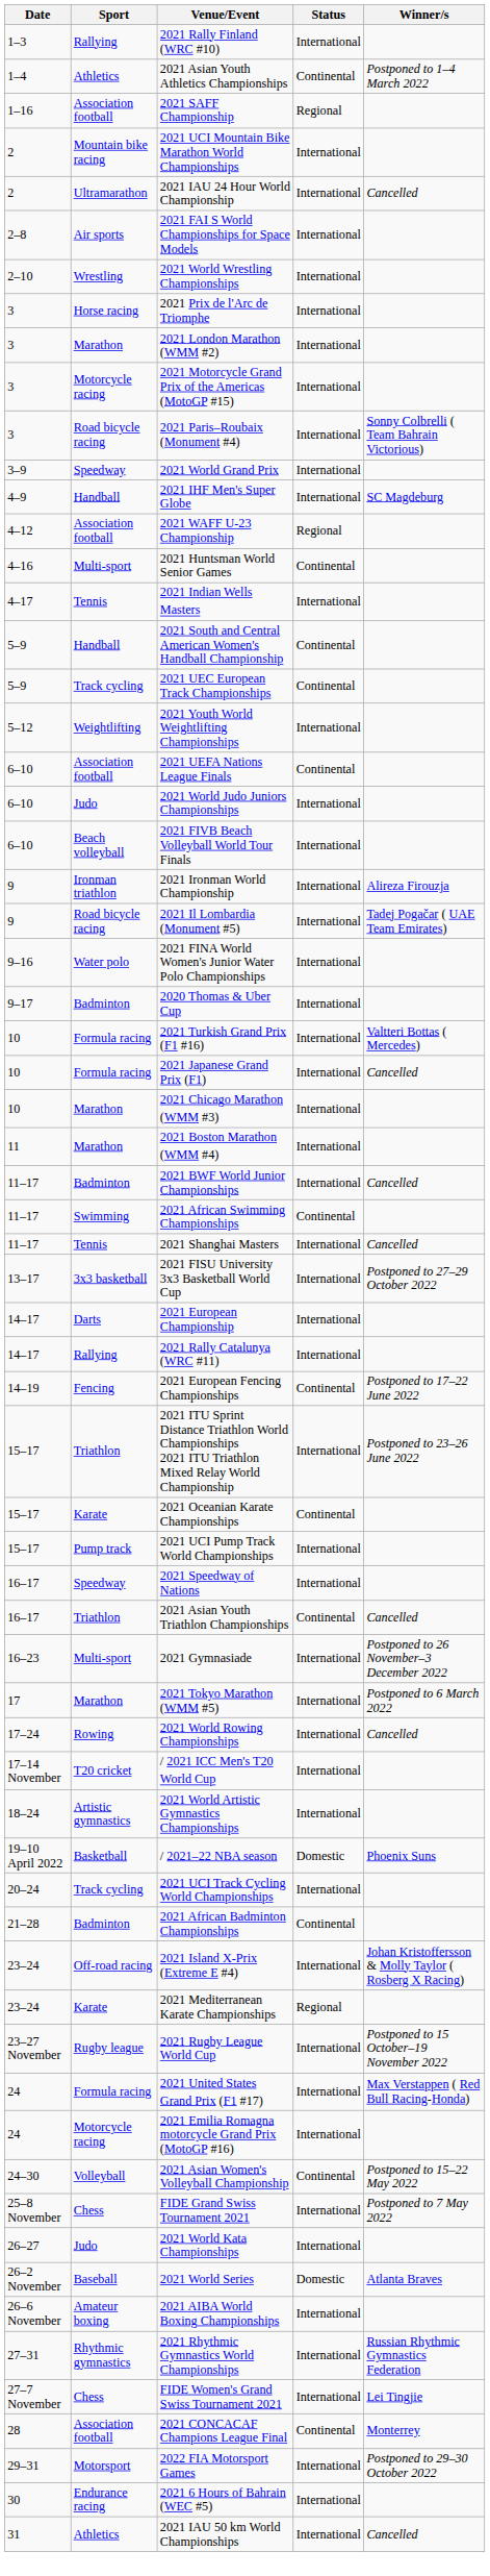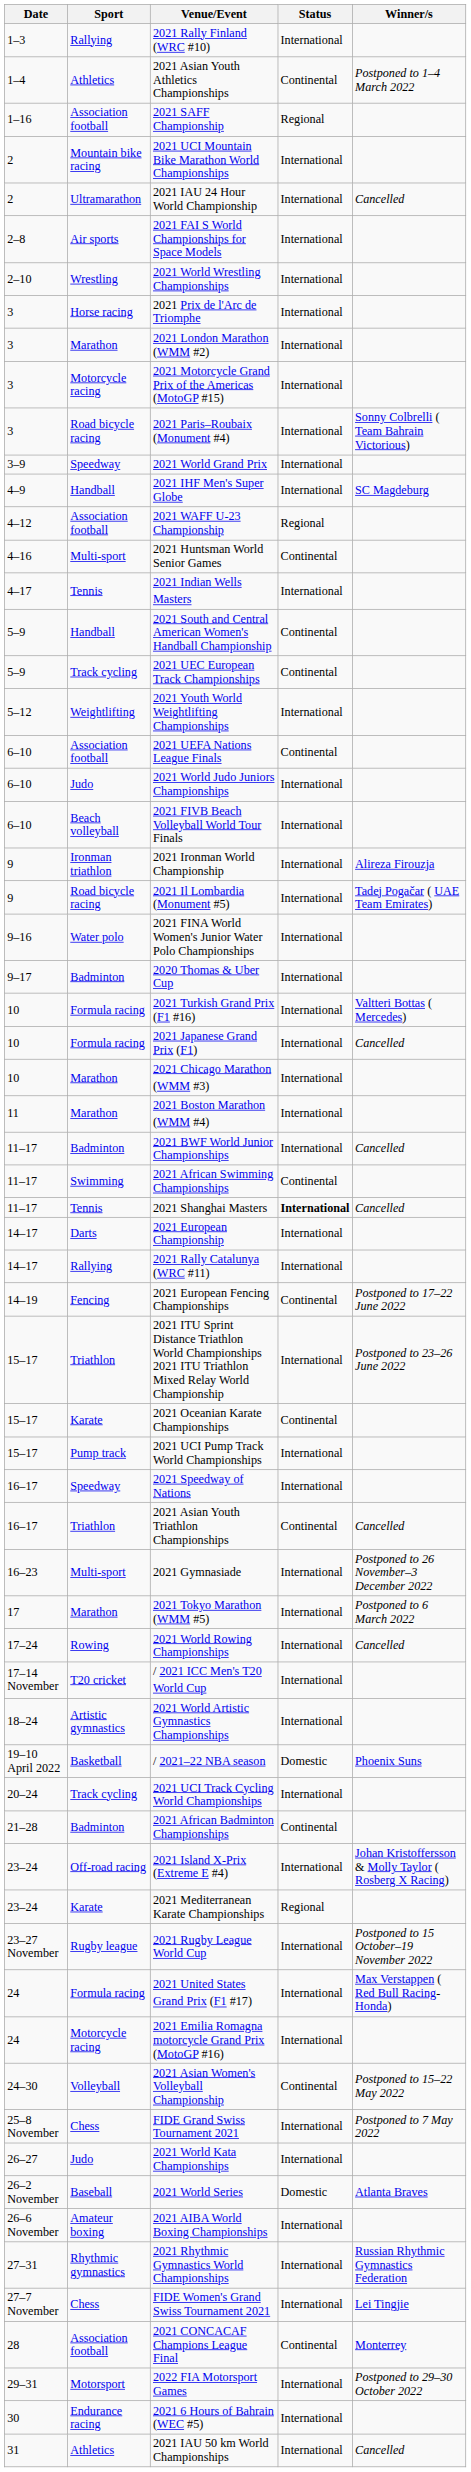 <table class="wikitable source">
 <tr>
 <th>Date</th>
 <th>Sport</th>
 <th>Venue/Event</th>
 <th>Status</th>
 <th>Winner/s</th>
 </tr>
 <tr>
 <td>1–3</td>
 <td><a href='#'>Rallying</a></td>
 <td> <a href='#'>2021 Rally Finland</a> (<a href='#'>WRC</a> #10)</td>
 <td>International</td>
 <td></td>
 </tr>
 <tr>
 <td>1–4</td>
 <td><a href='#'>Athletics</a></td>
 <td> 2021 Asian Youth Athletics Championships</td>
 <td>Continental</td>
 <td><em>Postponed to 1–4 March 2022</em></td>
 </tr>
 <tr>
 <td>1–16</td>
 <td><a href='#'>Association football</a></td>
 <td> <a href='#'>2021 SAFF Championship</a></td>
 <td>Regional</td>
 <td></td>
 </tr>
 <tr>
 <td>2</td>
 <td><a href='#'>Mountain bike racing</a></td>
 <td> <a href='#'>2021 UCI Mountain Bike Marathon World Championships</a></td>
 <td>International</td>
 <td></td>
 </tr>
 <tr>
 <td>2</td>
 <td><a href='#'>Ultramarathon</a></td>
 <td> 2021 IAU 24 Hour World Championship</td>
 <td>International</td>
 <td><em>Cancelled</em></td>
 </tr>
 <tr>
 <td>2–8</td>
 <td><a href='#'>Air sports</a></td>
 <td> <a href='#'>2021 FAI S World Championships for Space Models</a></td>
 <td>International</td>
 <td></td>
 </tr>
 <tr>
 <td>2–10</td>
 <td><a href='#'>Wrestling</a></td>
 <td> <a href='#'>2021 World Wrestling Championships</a></td>
 <td>International</td>
 <td></td>
 </tr>
 <tr>
 <td>3</td>
 <td><a href='#'>Horse racing</a></td>
 <td> 2021 <a href='#'>Prix de l'Arc de Triomphe</a></td>
 <td>International</td>
 <td></td>
 </tr>
 <tr>
 <td>3</td>
 <td><a href='#'>Marathon</a></td>
 <td> <a href='#'>2021 London Marathon</a> (<a href='#'>WMM</a> #2)</td>
 <td>International</td>
 <td></td>
 </tr>
 <tr>
 <td>3</td>
 <td><a href='#'>Motorcycle racing</a></td>
 <td> <a href='#'>2021 Motorcycle Grand Prix of the Americas</a> (<a href='#'>MotoGP</a> #15)</td>
 <td>International</td>
 <td></td>
 </tr>
 <tr>
 <td>3</td>
 <td><a href='#'>Road bicycle racing</a></td>
 <td> <a href='#'>2021 Paris–Roubaix</a> (<a href='#'>Monument</a> #4)</td>
 <td>International</td>
 <td> <a href='#'>Sonny Colbrelli</a> ( <a href='#'>Team Bahrain Victorious</a>)</td>
 </tr>
 <tr>
 <td>3–9</td>
 <td><a href='#'>Speedway</a></td>
 <td> <a href='#'>2021 World Grand Prix</a></td>
 <td>International</td>
 <td></td>
 </tr>
 <tr>
 <td>4–9</td>
 <td><a href='#'>Handball</a></td>
 <td> <a href='#'>2021 IHF Men's Super Globe</a></td>
 <td>International</td>
 <td> <a href='#'>SC Magdeburg</a></td>
 </tr>
 <tr>
 <td>4–12</td>
 <td><a href='#'>Association football</a></td>
 <td> <a href='#'>2021 WAFF U-23 Championship</a></td>
 <td>Regional</td>
 <td></td>
 </tr>
 <tr>
 <td>4–16</td>
 <td><a href='#'>Multi-sport</a></td>
 <td> 2021 Huntsman World Senior Games</td>
 <td>Continental</td>
 <td></td>
 </tr>
 <tr>
 <td>4–17</td>
 <td><a href='#'>Tennis</a></td>
 <td> <a href='#'>2021 Indian Wells Masters</a><sup></sup></td>
 <td>International</td>
 <td></td>
 </tr>
 <tr>
 <td>5–9</td>
 <td><a href='#'>Handball</a></td>
 <td> <a href='#'>2021 South and Central American Women's Handball Championship</a></td>
 <td>Continental</td>
 <td></td>
 </tr>
 <tr>
 <td>5–9</td>
 <td><a href='#'>Track cycling</a></td>
 <td> <a href='#'>2021 UEC European Track Championships</a></td>
 <td>Continental</td>
 <td></td>
 </tr>
 <tr>
 <td>5–12</td>
 <td><a href='#'>Weightlifting</a></td>
 <td> <a href='#'>2021 Youth World Weightlifting Championships</a></td>
 <td>International</td>
 <td></td>
 </tr>
 <tr>
 <td>6–10</td>
 <td><a href='#'>Association football</a></td>
 <td> <a href='#'>2021 UEFA Nations League Finals</a></td>
 <td>Continental</td>
 <td></td>
 </tr>
 <tr>
 <td>6–10</td>
 <td><a href='#'>Judo</a></td>
 <td> <a href='#'>2021 World Judo Juniors Championships</a></td>
 <td>International</td>
 <td></td>
 </tr>
 <tr>
 <td>6–10</td>
 <td><a href='#'>Beach volleyball</a></td>
 <td> <a href='#'>2021 FIVB Beach Volleyball World Tour</a> Finals</td>
 <td>International</td>
 <td></td>
 </tr>
 <tr>
 <td>9</td>
 <td><a href='#'>Ironman triathlon</a></td>
 <td> 2021 Ironman World Championship</td>
 <td>International</td>
 <td> <a href='#'>Alireza Firouzja</a></td>
 </tr>
 <tr>
 <td>9</td>
 <td><a href='#'>Road bicycle racing</a></td>
 <td> <a href='#'>2021 Il Lombardia</a> (<a href='#'>Monument</a> #5)</td>
 <td>International</td>
 <td> <a href='#'>Tadej Pogačar</a> ( <a href='#'>UAE Team Emirates</a>)</td>
 </tr>
 <tr>
 <td>9–16</td>
 <td><a href='#'>Water polo</a></td>
 <td> 2021 FINA World Women's Junior Water Polo Championships</td>
 <td>International</td>
 <td></td>
 </tr>
 <tr>
 <td>9–17</td>
 <td><a href='#'>Badminton</a></td>
 <td> <a href='#'>2020 Thomas & Uber Cup</a></td>
 <td>International</td>
 <td></td>
 </tr>
 <tr>
 <td>10</td>
 <td><a href='#'>Formula racing</a></td>
 <td> <a href='#'>2021 Turkish Grand Prix</a> (<a href='#'>F1</a> #16)</td>
 <td>International</td>
 <td> <a href='#'>Valtteri Bottas</a> ( <a href='#'>Mercedes</a>)</td>
 </tr>
 <tr>
 <td>10</td>
 <td><a href='#'>Formula racing</a></td>
 <td> <a href='#'>2021 Japanese Grand Prix</a> (<a href='#'>F1</a>)</td>
 <td>International</td>
 <td><em>Cancelled</em></td>
 </tr>
 <tr>
 <td>10</td>
 <td><a href='#'>Marathon</a></td>
 <td> <a href='#'>2021 Chicago Marathon</a> (<a href='#'>WMM</a> #3)<sup></sup></td>
 <td>International</td>
 <td></td>
 </tr>
 <tr>
 <td>11</td>
 <td><a href='#'>Marathon</a></td>
 <td> <a href='#'>2021 Boston Marathon</a> (<a href='#'>WMM</a> #4)<sup></sup></td>
 <td>International</td>
 <td></td>
 </tr>
 <tr>
 <td>11–17</td>
 <td><a href='#'>Badminton</a></td>
 <td> <a href='#'>2021 BWF World Junior Championships</a></td>
 <td>International</td>
 <td><em>Cancelled</em></td>
 </tr>
 <tr>
 <td>11–17</td>
 <td><a href='#'>Swimming</a></td>
 <td> <a href='#'>2021 African Swimming Championships</a></td>
 <td>Continental</td>
 <td></td>
 </tr>
 <tr>
 <td>11–17</td>
 <td><a href='#'>Tennis</a></td>
 <td> 2021 Shanghai Masters</td>
-<td>International</td>
+<td><strong>International</strong></td>
 <td><em>Cancelled</em></td>
-</tr>
-<tr>
-<td>13–17</td>
-<td><a href='#'>3x3 basketball</a></td>
-<td> 2021 FISU University 3x3 Basketball World Cup</td>
-<td>International</td>
-<td><em>Postponed to 27–29 October 2022</em></td>
 </tr>
 <tr>
 <td>14–17</td>
 <td><a href='#'>Darts</a></td>
 <td> <a href='#'>2021 European Championship</a></td>
 <td>International</td>
 <td></td>
 </tr>
 <tr>
 <td>14–17</td>
 <td><a href='#'>Rallying</a></td>
 <td> <a href='#'>2021 Rally Catalunya</a> (<a href='#'>WRC</a> #11)</td>
 <td>International</td>
 <td></td>
 </tr>
 <tr>
 <td>14–19</td>
 <td><a href='#'>Fencing</a></td>
 <td> 2021 European Fencing Championships</td>
 <td>Continental</td>
 <td><em>Postponed to 17–22 June 2022</em></td>
 </tr>
 <tr>
 <td>15–17</td>
 <td><a href='#'>Triathlon</a></td>
 <td> 2021 ITU Sprint Distance Triathlon World Championships<br> 2021 ITU Triathlon Mixed Relay World Championship</td>
 <td>International</td>
 <td><em>Postponed to 23–26 June 2022</em></td>
 </tr>
 <tr>
 <td>15–17</td>
 <td><a href='#'>Karate</a></td>
 <td> 2021 Oceanian Karate Championships</td>
 <td>Continental</td>
 <td></td>
 </tr>
 <tr>
 <td>15–17</td>
 <td><a href='#'>Pump track</a></td>
 <td> 2021 UCI Pump Track World Championships</td>
 <td>International</td>
 <td></td>
 </tr>
 <tr>
 <td>16–17</td>
 <td><a href='#'>Speedway</a></td>
 <td> <a href='#'>2021 Speedway of Nations</a></td>
 <td>International</td>
 <td></td>
 </tr>
 <tr>
 <td>16–17</td>
 <td><a href='#'>Triathlon</a></td>
 <td> 2021 Asian Youth Triathlon Championships</td>
 <td>Continental</td>
 <td><em>Cancelled</em></td>
 </tr>
 <tr>
 <td>16–23</td>
 <td><a href='#'>Multi-sport</a></td>
 <td> 2021 Gymnasiade</td>
 <td>International</td>
 <td><em>Postponed to 26 November–3 December 2022</em></td>
 </tr>
 <tr>
 <td>17</td>
 <td><a href='#'>Marathon</a></td>
 <td> <a href='#'>2021 Tokyo Marathon</a> (<a href='#'>WMM</a> #5)</td>
 <td>International</td>
 <td><em>Postponed to 6 March 2022</em></td>
 </tr>
 <tr>
 <td>17–24</td>
 <td><a href='#'>Rowing</a></td>
 <td> <a href='#'>2021 World Rowing Championships</a></td>
 <td>International</td>
 <td><em>Cancelled</em></td>
 </tr>
 <tr>
 <td>17–14 November</td>
 <td><a href='#'>T20 cricket</a></td>
 <td>/ <a href='#'>2021 ICC Men's T20 World Cup</a><sup></sup></td>
 <td>International</td>
 <td></td>
 </tr>
 <tr>
 <td>18–24</td>
 <td><a href='#'>Artistic gymnastics</a></td>
 <td> <a href='#'>2021 World Artistic Gymnastics Championships</a></td>
 <td>International</td>
 <td></td>
 </tr>
 <tr>
 <td>19–10 April 2022</td>
 <td><a href='#'>Basketball</a></td>
 <td>/ <a href='#'>2021–22 NBA season</a></td>
 <td>Domestic</td>
 <td> <a href='#'>Phoenix Suns</a></td>
 </tr>
 <tr>
 <td>20–24</td>
 <td><a href='#'>Track cycling</a></td>
 <td> <a href='#'>2021 UCI Track Cycling World Championships</a></td>
 <td>International</td>
 <td></td>
 </tr>
 <tr>
 <td>21–28</td>
 <td><a href='#'>Badminton</a></td>
 <td> <a href='#'>2021 African Badminton Championships</a></td>
 <td>Continental</td>
 <td></td>
 </tr>
 <tr>
 <td>23–24</td>
 <td><a href='#'>Off-road racing</a></td>
 <td> <a href='#'>2021 Island X-Prix</a> (<a href='#'>Extreme E</a> #4)</td>
 <td>International</td>
 <td> <a href='#'>Johan Kristoffersson</a> &  <a href='#'>Molly Taylor</a> ( <a href='#'>Rosberg X Racing</a>)</td>
 </tr>
 <tr>
 <td>23–24</td>
 <td><a href='#'>Karate</a></td>
 <td> 2021 Mediterranean Karate Championships</td>
 <td>Regional</td>
 <td></td>
 </tr>
 <tr>
 <td>23–27 November</td>
 <td><a href='#'>Rugby league</a></td>
 <td> <a href='#'>2021 Rugby League World Cup</a></td>
 <td>International</td>
 <td><em>Postponed to 15 October–19 November 2022</em></td>
 </tr>
 <tr>
 <td>24</td>
 <td><a href='#'>Formula racing</a></td>
 <td> <a href='#'>2021 United States Grand Prix</a> (<a href='#'>F1</a> #17)<sup></sup></td>
 <td>International</td>
 <td> <a href='#'>Max Verstappen</a> ( <a href='#'>Red Bull Racing</a>-<a href='#'>Honda</a>)</td>
 </tr>
 <tr>
 <td>24</td>
 <td><a href='#'>Motorcycle racing</a></td>
 <td> <a href='#'>2021 Emilia Romagna motorcycle Grand Prix</a> (<a href='#'>MotoGP</a> #16)</td>
 <td>International</td>
 <td></td>
 </tr>
 <tr>
 <td>24–30</td>
 <td><a href='#'>Volleyball</a></td>
 <td> <a href='#'>2021 Asian Women's Volleyball Championship</a></td>
 <td>Continental</td>
 <td><em>Postponed to 15–22 May 2022</em></td>
 </tr>
 <tr>
 <td>25–8 November</td>
 <td><a href='#'>Chess</a></td>
 <td> <a href='#'>FIDE Grand Swiss Tournament 2021</a></td>
 <td>International</td>
 <td><em>Postponed to 7 May 2022</em></td>
 </tr>
 <tr>
 <td>26–27</td>
 <td><a href='#'>Judo</a></td>
 <td> <a href='#'>2021 World Kata Championships</a></td>
 <td>International</td>
 <td></td>
 </tr>
 <tr>
 <td>26–2 November</td>
 <td><a href='#'>Baseball</a></td>
 <td> <a href='#'>2021 World Series</a></td>
 <td>Domestic</td>
 <td> <a href='#'>Atlanta Braves</a></td>
 </tr>
 <tr>
 <td>26–6 November</td>
 <td><a href='#'>Amateur boxing</a></td>
 <td> <a href='#'>2021 AIBA World Boxing Championships</a></td>
 <td>International</td>
 <td></td>
 </tr>
 <tr>
 <td>27–31</td>
 <td><a href='#'>Rhythmic gymnastics</a></td>
 <td> <a href='#'>2021 Rhythmic Gymnastics World Championships</a></td>
 <td>International</td>
 <td><a href='#'>Russian Rhythmic Gymnastics Federation</a></td>
 </tr>
 <tr>
 <td>27–7 November</td>
 <td><a href='#'>Chess</a></td>
 <td> <a href='#'>FIDE Women's Grand Swiss Tournament 2021</a></td>
 <td>International</td>
 <td> <a href='#'>Lei Tingjie</a></td>
 </tr>
 <tr>
 <td>28</td>
 <td><a href='#'>Association football</a></td>
 <td> <a href='#'>2021 CONCACAF Champions League Final</a></td>
 <td>Continental</td>
 <td> <a href='#'>Monterrey</a></td>
 </tr>
 <tr>
 <td>29–31</td>
 <td><a href='#'>Motorsport</a></td>
 <td> <a href='#'>2022 FIA Motorsport Games</a></td>
 <td>International</td>
 <td><em>Postponed to 29–30 October 2022</em></td>
 </tr>
 <tr>
 <td>30</td>
 <td><a href='#'>Endurance racing</a></td>
 <td> <a href='#'>2021 6 Hours of Bahrain</a> (<a href='#'>WEC</a> #5)</td>
 <td>International</td>
 <td></td>
 </tr>
 <tr>
 <td>31</td>
 <td><a href='#'>Athletics</a></td>
 <td> 2021 IAU 50 km World Championships</td>
 <td>International</td>
 <td><em>Cancelled</em></td>
 </tr>
 </table>
